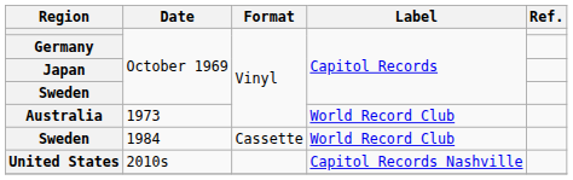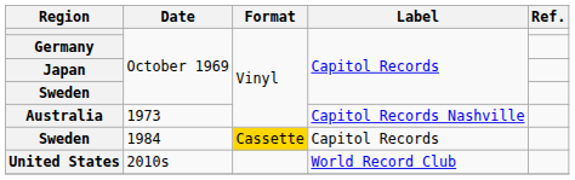 <table class="wikitable plainrowheaders">
 <tr>
 <th scope="col">Region</th>
 <th scope="col">Date</th>
 <th scope="col">Format</th>
 <th scope="col">Label</th>
 <th scope="col">Ref.</th>
 </tr>
 <tr>
 <th scope="row"></th>
 <td rowspan="4">October 1969</td>
 <td rowspan="5">Vinyl</td>
 <td rowspan="4"><a href='#'>Capitol Records</a></td>
 <td></td>
 </tr>
 <tr>
 <th scope="row">Germany</th>
 <td></td>
 </tr>
 <tr>
 <th scope="row">Japan</th>
 <td></td>
 </tr>
 <tr>
 <th scope="row">Sweden</th>
 <td></td>
 </tr>
 <tr>
 <th scope="row">Australia</th>
 <td>1973</td>
-<td><a href='#'>World Record Club</a></td>
+<td><a href='#'>Capitol Records Nashville</a></td>
 <td></td>
 </tr>
 <tr>
 <th scope="row">Sweden</th>
 <td>1984</td>
-<td>Cassette</td>
-<td><a href='#'>World Record Club</a></td>
+<td style="background: gold;">Cassette</td>
+<td>Capitol Records</td>
 <td></td>
 </tr>
 <tr>
 <th scope="row">United States</th>
 <td>2010s</td>
 <td></td>
-<td><a href='#'>Capitol Records Nashville</a></td>
+<td><a href='#'>World Record Club</a></td>
 <td></td>
 </tr>
 <tr>
 </tr>
 </table>
